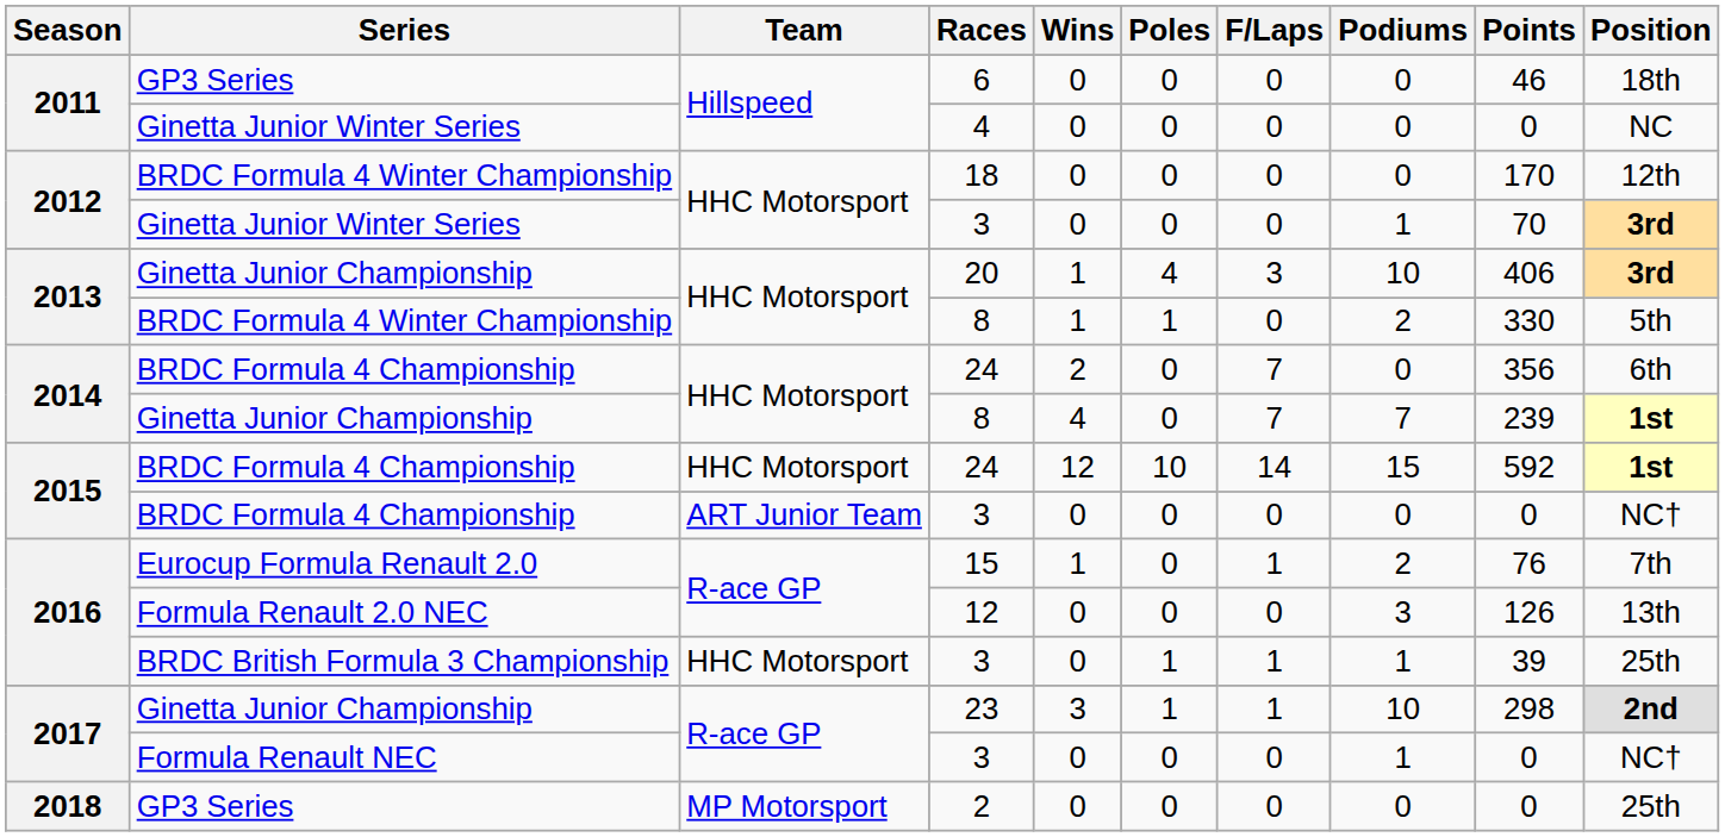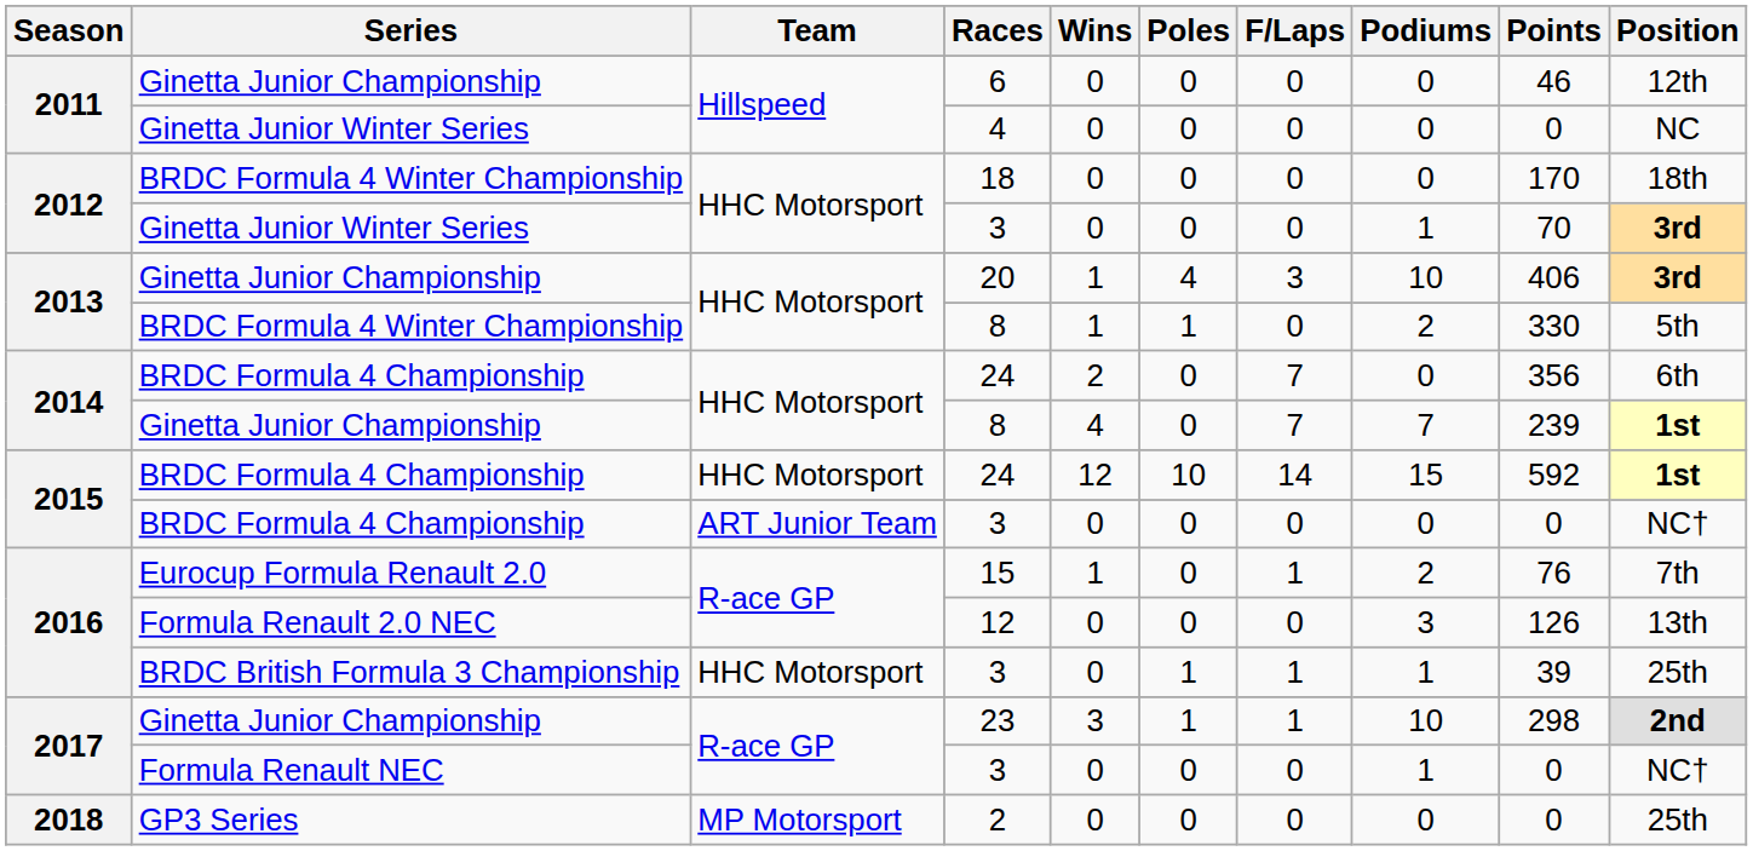 <table class="wikitable" style="font-size: 90%; text-align:center">
 <tr>
 <th>Season</th>
 <th>Series</th>
 <th>Team</th>
 <th>Races</th>
 <th>Wins</th>
 <th>Poles</th>
 <th>F/Laps</th>
 <th>Podiums</th>
 <th>Points</th>
 <th>Position</th>
 </tr>
 <tr>
 <th rowspan=2>2011</th>
-<td align=left><a href='#'>GP3 Series</a></td>
+<td align=left><a href='#'>Ginetta Junior Championship</a></td>
 <td align=left rowspan=2><a href='#'>Hillspeed</a></td>
 <td>6</td>
 <td>0</td>
 <td>0</td>
 <td>0</td>
 <td>0</td>
 <td>46</td>
-<td>18th</td>
+<td>12th</td>
 </tr>
 <tr>
 <td align=left><a href='#'>Ginetta Junior Winter Series</a></td>
 <td>4</td>
 <td>0</td>
 <td>0</td>
 <td>0</td>
 <td>0</td>
 <td>0</td>
 <td>NC</td>
 </tr>
 <tr>
 <th rowspan=2>2012</th>
 <td align=left><a href='#'>BRDC Formula 4 Winter Championship</a></td>
 <td align=left rowspan=2>HHC Motorsport</td>
 <td>18</td>
 <td>0</td>
 <td>0</td>
 <td>0</td>
 <td>0</td>
 <td>170</td>
-<td>12th</td>
+<td>18th</td>
 </tr>
 <tr>
 <td align=left><a href='#'>Ginetta Junior Winter Series</a></td>
 <td>3</td>
 <td>0</td>
 <td>0</td>
 <td>0</td>
 <td>1</td>
 <td>70</td>
 <td style="background:#FFDF9F;"><strong>3rd</strong></td>
 </tr>
 <tr>
 <th rowspan=2>2013</th>
 <td align=left><a href='#'>Ginetta Junior Championship</a></td>
 <td align=left rowspan=2>HHC Motorsport</td>
 <td>20</td>
 <td>1</td>
 <td>4</td>
 <td>3</td>
 <td>10</td>
 <td>406</td>
 <td style="background:#FFDF9F;"><strong>3rd</strong></td>
 </tr>
 <tr>
 <td align=left><a href='#'>BRDC Formula 4 Winter Championship</a></td>
 <td>8</td>
 <td>1</td>
 <td>1</td>
 <td>0</td>
 <td>2</td>
 <td>330</td>
 <td>5th</td>
 </tr>
 <tr>
 <th rowspan=2>2014</th>
 <td align=left><a href='#'>BRDC Formula 4 Championship</a></td>
 <td align=left rowspan=2>HHC Motorsport</td>
 <td>24</td>
 <td>2</td>
 <td>0</td>
 <td>7</td>
 <td>0</td>
 <td>356</td>
 <td>6th</td>
 </tr>
 <tr>
 <td align=left><a href='#'>Ginetta Junior Championship</a></td>
 <td>8</td>
 <td>4</td>
 <td>0</td>
 <td>7</td>
 <td>7</td>
 <td>239</td>
 <td style="background:#FFFFBF;"><strong>1st</strong></td>
 </tr>
 <tr>
 <th rowspan=2>2015</th>
 <td align=left><a href='#'>BRDC Formula 4 Championship</a></td>
 <td align=left>HHC Motorsport</td>
 <td>24</td>
 <td>12</td>
 <td>10</td>
 <td>14</td>
 <td>15</td>
 <td>592</td>
 <td style="background:#FFFFBF;"><strong>1st</strong></td>
 </tr>
 <tr>
 <td align=left><a href='#'>BRDC Formula 4 Championship</a></td>
 <td align=left><a href='#'>ART Junior Team</a></td>
 <td>3</td>
 <td>0</td>
 <td>0</td>
 <td>0</td>
 <td>0</td>
 <td>0</td>
 <td>NC†</td>
 </tr>
 <tr>
 <th rowspan=3>2016</th>
 <td align=left><a href='#'>Eurocup Formula Renault 2.0</a></td>
 <td align=left rowspan=2><a href='#'>R-ace GP</a></td>
 <td>15</td>
 <td>1</td>
 <td>0</td>
 <td>1</td>
 <td>2</td>
 <td>76</td>
 <td>7th</td>
 </tr>
 <tr>
 <td align=left><a href='#'>Formula Renault 2.0 NEC</a></td>
 <td>12</td>
 <td>0</td>
 <td>0</td>
 <td>0</td>
 <td>3</td>
 <td>126</td>
 <td>13th</td>
 </tr>
 <tr>
 <td align=left><a href='#'>BRDC British Formula 3 Championship</a></td>
 <td align=left>HHC Motorsport</td>
 <td>3</td>
 <td>0</td>
 <td>1</td>
 <td>1</td>
 <td>1</td>
 <td>39</td>
 <td>25th</td>
 </tr>
 <tr>
 <th rowspan=2>2017</th>
 <td align=left><a href='#'>Ginetta Junior Championship</a></td>
 <td align=left rowspan=2><a href='#'>R-ace GP</a></td>
 <td>23</td>
 <td>3</td>
 <td>1</td>
 <td>1</td>
 <td>10</td>
 <td>298</td>
 <td style="background:#DFDFDF;"><strong>2nd</strong></td>
 </tr>
 <tr>
 <td align=left><a href='#'>Formula Renault NEC</a></td>
 <td>3</td>
 <td>0</td>
 <td>0</td>
 <td>0</td>
 <td>1</td>
 <td>0</td>
 <td>NC†</td>
 </tr>
 <tr>
 <th>2018</th>
 <td align=left><a href='#'>GP3 Series</a></td>
 <td align=left><a href='#'>MP Motorsport</a></td>
 <td>2</td>
 <td>0</td>
 <td>0</td>
 <td>0</td>
 <td>0</td>
 <td>0</td>
 <td>25th</td>
 </tr>
 </table>
